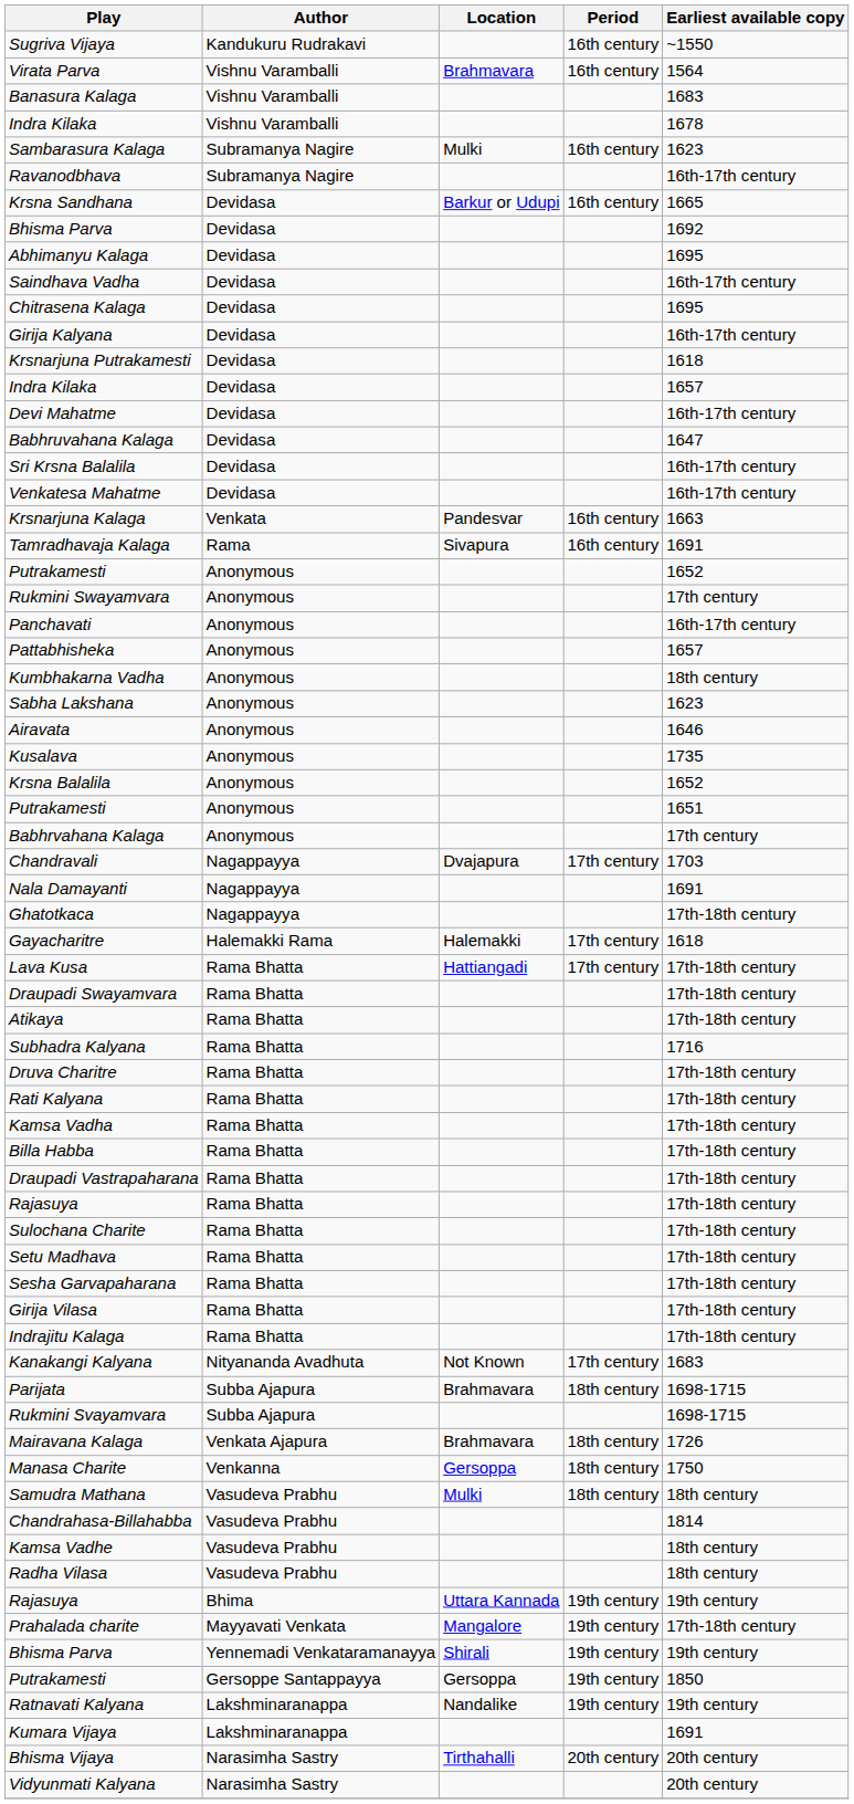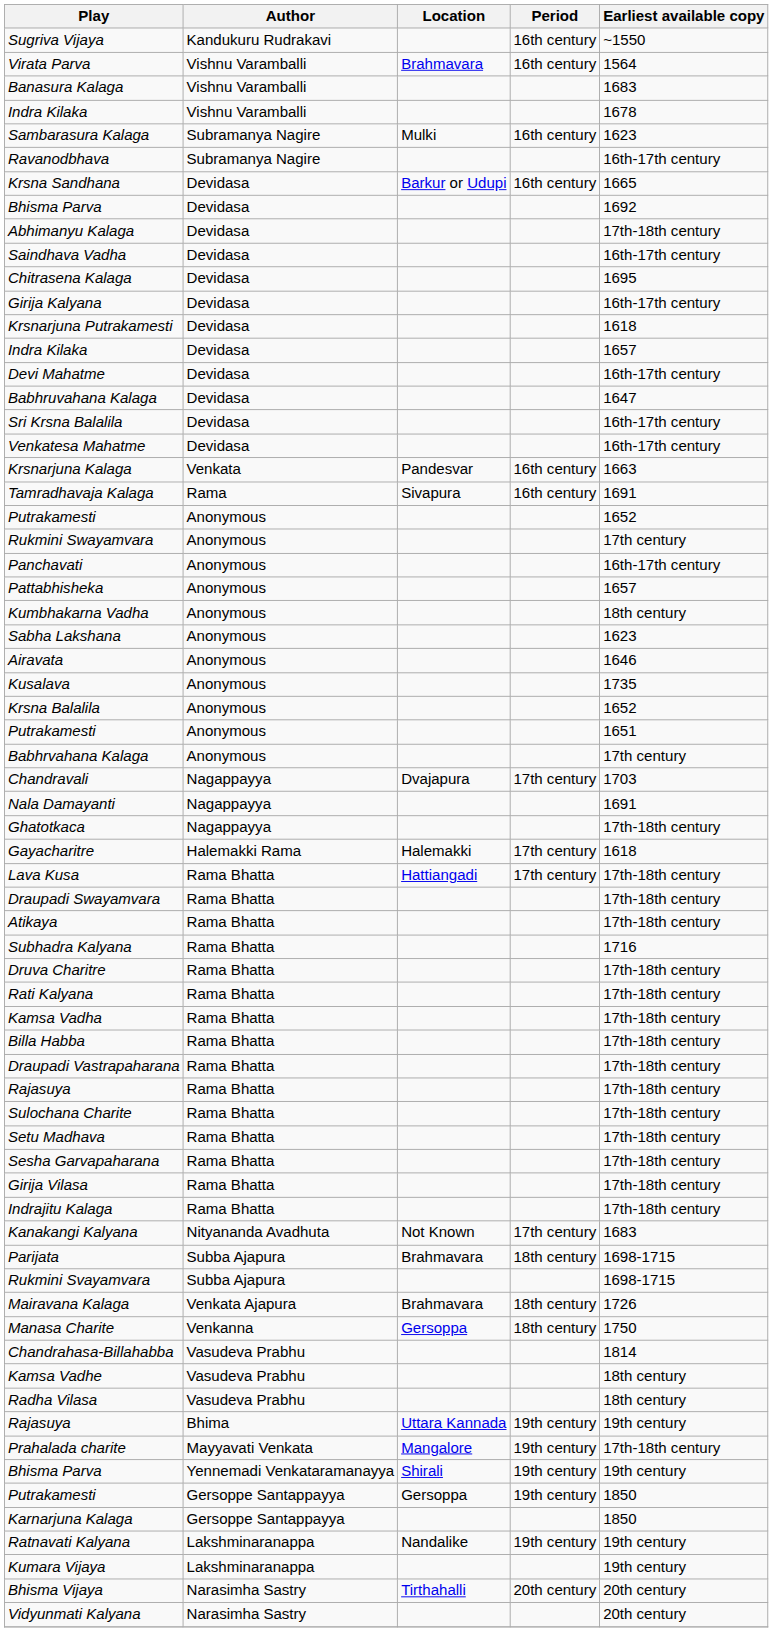 <table class="wikitable sortable">
 <tr>
 <th bgcolor=#99CCFF>Play</th>
 <th bgcolor=#99CCFF>Author</th>
 <th bgcolor=#99CCFF>Location</th>
 <th bgcolor=#99CCFF>Period</th>
 <th bgcolor=#99CCFF>Earliest available copy</th>
 </tr>
 <tr>
 <td><em>Sugriva Vijaya</em></td>
 <td>Kandukuru Rudrakavi</td>
 <td></td>
 <td>16th century</td>
 <td>~1550</td>
 </tr>
 <tr>
 <td><em>Virata Parva</em></td>
 <td>Vishnu Varamballi</td>
 <td><a href='#'>Brahmavara</a></td>
 <td>16th century</td>
 <td>1564</td>
 </tr>
 <tr>
 <td><em>Banasura Kalaga</em></td>
 <td>Vishnu Varamballi</td>
 <td></td>
 <td></td>
 <td>1683</td>
 </tr>
 <tr>
 <td><em>Indra Kilaka</em></td>
 <td>Vishnu Varamballi</td>
 <td></td>
 <td></td>
 <td>1678</td>
 </tr>
 <tr>
 <td><em>Sambarasura Kalaga</em></td>
 <td>Subramanya Nagire</td>
 <td>Mulki</td>
 <td>16th century</td>
 <td>1623</td>
 </tr>
 <tr>
 <td><em>Ravanodbhava</em></td>
 <td>Subramanya Nagire</td>
 <td></td>
 <td></td>
 <td>16th-17th century</td>
 </tr>
 <tr>
 <td><em>Krsna Sandhana</em></td>
 <td>Devidasa</td>
 <td><a href='#'>Barkur</a> or <a href='#'>Udupi</a></td>
 <td>16th century</td>
 <td>1665</td>
 </tr>
 <tr>
 <td><em>Bhisma Parva</em></td>
 <td>Devidasa</td>
 <td></td>
 <td></td>
 <td>1692</td>
 </tr>
 <tr>
 <td><em>Abhimanyu Kalaga</em></td>
 <td>Devidasa</td>
 <td></td>
 <td></td>
-<td>1695</td>
+<td>17th-18th century</td>
 </tr>
 <tr>
 <td><em>Saindhava Vadha</em></td>
 <td>Devidasa</td>
 <td></td>
 <td></td>
 <td>16th-17th century</td>
 </tr>
 <tr>
 <td><em>Chitrasena Kalaga</em></td>
 <td>Devidasa</td>
 <td></td>
 <td></td>
 <td>1695</td>
 </tr>
 <tr>
 <td><em>Girija Kalyana</em></td>
 <td>Devidasa</td>
 <td></td>
 <td></td>
 <td>16th-17th century</td>
 </tr>
 <tr>
 <td><em>Krsnarjuna Putrakamesti</em></td>
 <td>Devidasa</td>
 <td></td>
 <td></td>
 <td>1618</td>
 </tr>
 <tr>
 <td><em>Indra Kilaka</em></td>
 <td>Devidasa</td>
 <td></td>
 <td></td>
 <td>1657</td>
 </tr>
 <tr>
 <td><em>Devi Mahatme</em></td>
 <td>Devidasa</td>
 <td></td>
 <td></td>
 <td>16th-17th century</td>
 </tr>
 <tr>
 <td><em>Babhruvahana Kalaga</em></td>
 <td>Devidasa</td>
 <td></td>
 <td></td>
 <td>1647</td>
 </tr>
 <tr>
 <td><em>Sri Krsna Balalila</em></td>
 <td>Devidasa</td>
 <td></td>
 <td></td>
 <td>16th-17th century</td>
 </tr>
 <tr>
 <td><em>Venkatesa Mahatme</em></td>
 <td>Devidasa</td>
 <td></td>
 <td></td>
 <td>16th-17th century</td>
 </tr>
 <tr>
 <td><em>Krsnarjuna Kalaga</em></td>
 <td>Venkata</td>
 <td>Pandesvar</td>
 <td>16th century</td>
 <td>1663</td>
 </tr>
 <tr>
 <td><em>Tamradhavaja Kalaga</em></td>
 <td>Rama</td>
 <td>Sivapura</td>
 <td>16th century</td>
 <td>1691</td>
 </tr>
 <tr>
 <td><em>Putrakamesti</em></td>
 <td>Anonymous</td>
 <td></td>
 <td></td>
 <td>1652</td>
 </tr>
 <tr>
 <td><em>Rukmini Swayamvara</em></td>
 <td>Anonymous</td>
 <td></td>
 <td></td>
 <td>17th century</td>
 </tr>
 <tr>
 <td><em>Panchavati</em></td>
 <td>Anonymous</td>
 <td></td>
 <td></td>
 <td>16th-17th century</td>
 </tr>
 <tr>
 <td><em>Pattabhisheka</em></td>
 <td>Anonymous</td>
 <td></td>
 <td></td>
 <td>1657</td>
 </tr>
 <tr>
 <td><em>Kumbhakarna Vadha</em></td>
 <td>Anonymous</td>
 <td></td>
 <td></td>
 <td>18th century</td>
 </tr>
 <tr>
 <td><em>Sabha Lakshana</em></td>
 <td>Anonymous</td>
 <td></td>
 <td></td>
 <td>1623</td>
 </tr>
 <tr>
 <td><em>Airavata</em></td>
 <td>Anonymous</td>
 <td></td>
 <td></td>
 <td>1646</td>
 </tr>
 <tr>
 <td><em>Kusalava</em></td>
 <td>Anonymous</td>
 <td></td>
 <td></td>
 <td>1735</td>
 </tr>
 <tr>
 <td><em>Krsna Balalila</em></td>
 <td>Anonymous</td>
 <td></td>
 <td></td>
 <td>1652</td>
 </tr>
 <tr>
 <td><em>Putrakamesti</em></td>
 <td>Anonymous</td>
 <td></td>
 <td></td>
 <td>1651</td>
 </tr>
 <tr>
 <td><em>Babhrvahana Kalaga</em></td>
 <td>Anonymous</td>
 <td></td>
 <td></td>
 <td>17th century</td>
 </tr>
 <tr>
 <td><em>Chandravali</em></td>
 <td>Nagappayya</td>
 <td>Dvajapura</td>
 <td>17th century</td>
 <td>1703</td>
 </tr>
 <tr>
 <td><em>Nala Damayanti</em></td>
 <td>Nagappayya</td>
 <td></td>
 <td></td>
 <td>1691</td>
 </tr>
 <tr>
 <td><em>Ghatotkaca</em></td>
 <td>Nagappayya</td>
 <td></td>
 <td></td>
 <td>17th-18th century</td>
 </tr>
 <tr>
 <td><em>Gayacharitre</em></td>
 <td>Halemakki Rama</td>
 <td>Halemakki</td>
 <td>17th century</td>
 <td>1618</td>
 </tr>
 <tr>
 <td><em>Lava Kusa</em></td>
 <td>Rama Bhatta</td>
 <td><a href='#'>Hattiangadi</a></td>
 <td>17th century</td>
 <td>17th-18th century</td>
 </tr>
 <tr>
 <td><em>Draupadi Swayamvara</em></td>
 <td>Rama Bhatta</td>
 <td></td>
 <td></td>
 <td>17th-18th century</td>
 </tr>
 <tr>
 <td><em>Atikaya</em></td>
 <td>Rama Bhatta</td>
 <td></td>
 <td></td>
 <td>17th-18th century</td>
 </tr>
 <tr>
 <td><em>Subhadra Kalyana</em></td>
 <td>Rama Bhatta</td>
 <td></td>
 <td></td>
 <td>1716</td>
 </tr>
 <tr>
 <td><em>Druva Charitre</em></td>
 <td>Rama Bhatta</td>
 <td></td>
 <td></td>
 <td>17th-18th century</td>
 </tr>
 <tr>
 <td><em>Rati Kalyana</em></td>
 <td>Rama Bhatta</td>
 <td></td>
 <td></td>
 <td>17th-18th century</td>
 </tr>
 <tr>
 <td><em>Kamsa Vadha</em></td>
 <td>Rama Bhatta</td>
 <td></td>
 <td></td>
 <td>17th-18th century</td>
 </tr>
 <tr>
 <td><em>Billa Habba</em></td>
 <td>Rama Bhatta</td>
 <td></td>
 <td></td>
 <td>17th-18th century</td>
 </tr>
 <tr>
 <td><em>Draupadi Vastrapaharana</em></td>
 <td>Rama Bhatta</td>
 <td></td>
 <td></td>
 <td>17th-18th century</td>
 </tr>
 <tr>
 <td><em>Rajasuya</em></td>
 <td>Rama Bhatta</td>
 <td></td>
 <td></td>
 <td>17th-18th century</td>
 </tr>
 <tr>
 <td><em>Sulochana Charite</em></td>
 <td>Rama Bhatta</td>
 <td></td>
 <td></td>
 <td>17th-18th century</td>
 </tr>
 <tr>
 <td><em>Setu Madhava</em></td>
 <td>Rama Bhatta</td>
 <td></td>
 <td></td>
 <td>17th-18th century</td>
 </tr>
 <tr>
 <td><em>Sesha Garvapaharana</em></td>
 <td>Rama Bhatta</td>
 <td></td>
 <td></td>
 <td>17th-18th century</td>
 </tr>
 <tr>
 <td><em>Girija Vilasa</em></td>
 <td>Rama Bhatta</td>
 <td></td>
 <td></td>
 <td>17th-18th century</td>
 </tr>
 <tr>
 <td><em>Indrajitu Kalaga</em></td>
 <td>Rama Bhatta</td>
 <td></td>
 <td></td>
 <td>17th-18th century</td>
 </tr>
 <tr>
 <td><em>Kanakangi Kalyana</em></td>
 <td>Nityananda Avadhuta</td>
 <td>Not Known</td>
 <td>17th century</td>
 <td>1683</td>
 </tr>
 <tr>
 <td><em>Parijata</em></td>
 <td>Subba Ajapura</td>
 <td>Brahmavara</td>
 <td>18th century</td>
 <td>1698-1715</td>
 </tr>
 <tr>
 <td><em>Rukmini Svayamvara</em></td>
 <td>Subba Ajapura</td>
 <td></td>
 <td></td>
 <td>1698-1715</td>
 </tr>
 <tr>
 <td><em>Mairavana Kalaga</em></td>
 <td>Venkata Ajapura</td>
 <td>Brahmavara</td>
 <td>18th century</td>
 <td>1726</td>
 </tr>
 <tr>
 <td><em>Manasa Charite</em></td>
 <td>Venkanna</td>
 <td><a href='#'>Gersoppa</a></td>
 <td>18th century</td>
 <td>1750</td>
 </tr>
 <tr>
-<td><em>Samudra Mathana</em></td>
-<td>Vasudeva Prabhu</td>
-<td><a href='#'>Mulki</a></td>
-<td>18th century</td>
-<td>18th century</td>
-</tr>
-<tr>
 <td><em>Chandrahasa-Billahabba</em></td>
 <td>Vasudeva Prabhu</td>
 <td></td>
 <td></td>
 <td>1814</td>
 </tr>
 <tr>
 <td><em>Kamsa Vadhe</em></td>
 <td>Vasudeva Prabhu</td>
 <td></td>
 <td></td>
 <td>18th century</td>
 </tr>
 <tr>
 <td><em>Radha Vilasa</em></td>
 <td>Vasudeva Prabhu</td>
 <td></td>
 <td></td>
 <td>18th century</td>
 </tr>
 <tr>
 <td><em>Rajasuya</em></td>
 <td>Bhima</td>
 <td><a href='#'>Uttara Kannada</a></td>
 <td>19th century</td>
 <td>19th century</td>
 </tr>
 <tr>
 <td><em>Prahalada charite</em></td>
 <td>Mayyavati Venkata</td>
 <td><a href='#'>Mangalore</a></td>
 <td>19th century</td>
 <td>17th-18th century</td>
 </tr>
 <tr>
 <td><em>Bhisma Parva</em></td>
 <td>Yennemadi Venkataramanayya</td>
 <td><a href='#'>Shirali</a></td>
 <td>19th century</td>
 <td>19th century</td>
 </tr>
 <tr>
 <td><em>Putrakamesti</em></td>
 <td>Gersoppe Santappayya</td>
 <td>Gersoppa</td>
 <td>19th century</td>
 <td>1850</td>
 </tr>
 <tr>
+<td><em>Karnarjuna Kalaga</em></td>
+<td>Gersoppe Santappayya</td>
+<td></td>
+<td></td>
+<td>1850</td>
+</tr>
+<tr>
 <td><em>Ratnavati Kalyana</em></td>
 <td>Lakshminaranappa</td>
 <td>Nandalike</td>
 <td>19th century</td>
 <td>19th century</td>
 </tr>
 <tr>
 <td><em>Kumara Vijaya</em></td>
 <td>Lakshminaranappa</td>
 <td></td>
 <td></td>
-<td>1691</td>
+<td>19th century</td>
 </tr>
 <tr>
 <td><em>Bhisma Vijaya</em></td>
 <td>Narasimha Sastry</td>
 <td><a href='#'>Tirthahalli</a></td>
 <td>20th century</td>
 <td>20th century</td>
 </tr>
 <tr>
 <td><em>Vidyunmati Kalyana</em></td>
 <td>Narasimha Sastry</td>
 <td></td>
 <td></td>
 <td>20th century</td>
 </tr>
 <tr>
 </tr>
 </table>
